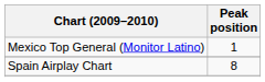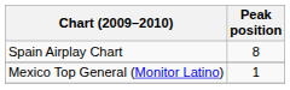 <table class="wikitable sortable">
 <tr>
 <th>Chart (2009–2010)</th>
 <th>Peak<br>position</th>
+</tr>
+<tr>
+<td>Spain Airplay Chart</td>
+<td align="center">8</td>
+</tr>
+<tr>
 </tr>
 <tr>
 <td>Mexico Top General (<a href='#'>Monitor Latino</a>)</td>
 <td align="center">1</td>
 </tr>
 <tr>
 </tr>
 <tr>
-<td>Spain Airplay Chart</td>
-<td align="center">8</td>
-</tr>
-<tr>
-</tr>
-<tr>
 </tr>
 <tr>
 </tr>
 </table>
